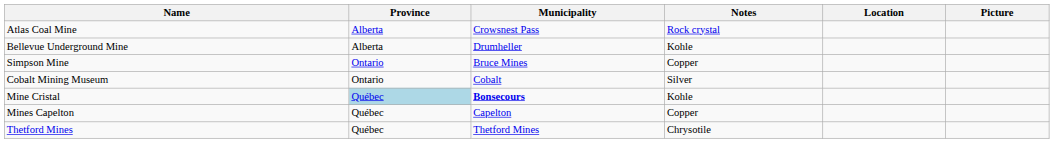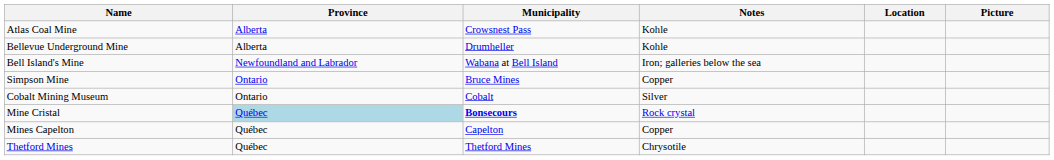 <table class="wikitable sortable" style="width:100%">
 <tr>
 <th>Name</th>
 <th>Province</th>
 <th>Municipality</th>
 <th class="unsortable">Notes</th>
 <th class="unsortable">Location</th>
 <th class="unsortable" style="width:150px">Picture</th>
 </tr>
 <tr>
 <td>Atlas Coal Mine</td>
 <td><a href='#'>Alberta</a></td>
 <td><a href='#'>Crowsnest Pass</a></td>
-<td><a href='#'>Rock crystal</a></td>
+<td>Kohle</td>
 <td></td>
 <td></td>
 </tr>
 <tr>
 <td>Bellevue Underground Mine</td>
 <td>Alberta</td>
 <td><a href='#'>Drumheller</a></td>
 <td>Kohle</td>
+<td></td>
+<td></td>
+</tr>
+<tr>
+<td>Bell Island's Mine</td>
+<td><a href='#'>Newfoundland and Labrador</a></td>
+<td><a href='#'>Wabana</a> at <a href='#'>Bell Island</a></td>
+<td>Iron; galleries below the sea</td>
 <td></td>
 <td></td>
 </tr>
 <tr>
 <td>Simpson Mine</td>
 <td><a href='#'>Ontario</a></td>
 <td><a href='#'>Bruce Mines</a></td>
 <td>Copper</td>
 <td></td>
 <td></td>
 </tr>
 <tr>
 <td>Cobalt Mining Museum</td>
 <td>Ontario</td>
 <td><a href='#'>Cobalt</a></td>
 <td>Silver</td>
 <td></td>
 <td></td>
 </tr>
 <tr>
 <td>Mine Cristal</td>
 <td style="background: lightblue;"><a href='#'>Québec</a></td>
 <td><strong><a href='#'>Bonsecours</a></strong></td>
-<td>Kohle</td>
+<td><a href='#'>Rock crystal</a></td>
 <td></td>
 <td></td>
 </tr>
 <tr>
 <td>Mines Capelton</td>
 <td>Québec</td>
 <td><a href='#'>Capelton</a></td>
 <td>Copper</td>
 <td></td>
 <td></td>
 </tr>
 <tr>
 <td><a href='#'>Thetford Mines</a></td>
 <td>Québec</td>
 <td><a href='#'>Thetford Mines</a></td>
 <td>Chrysotile</td>
 <td></td>
 <td></td>
 </tr>
 </table>
